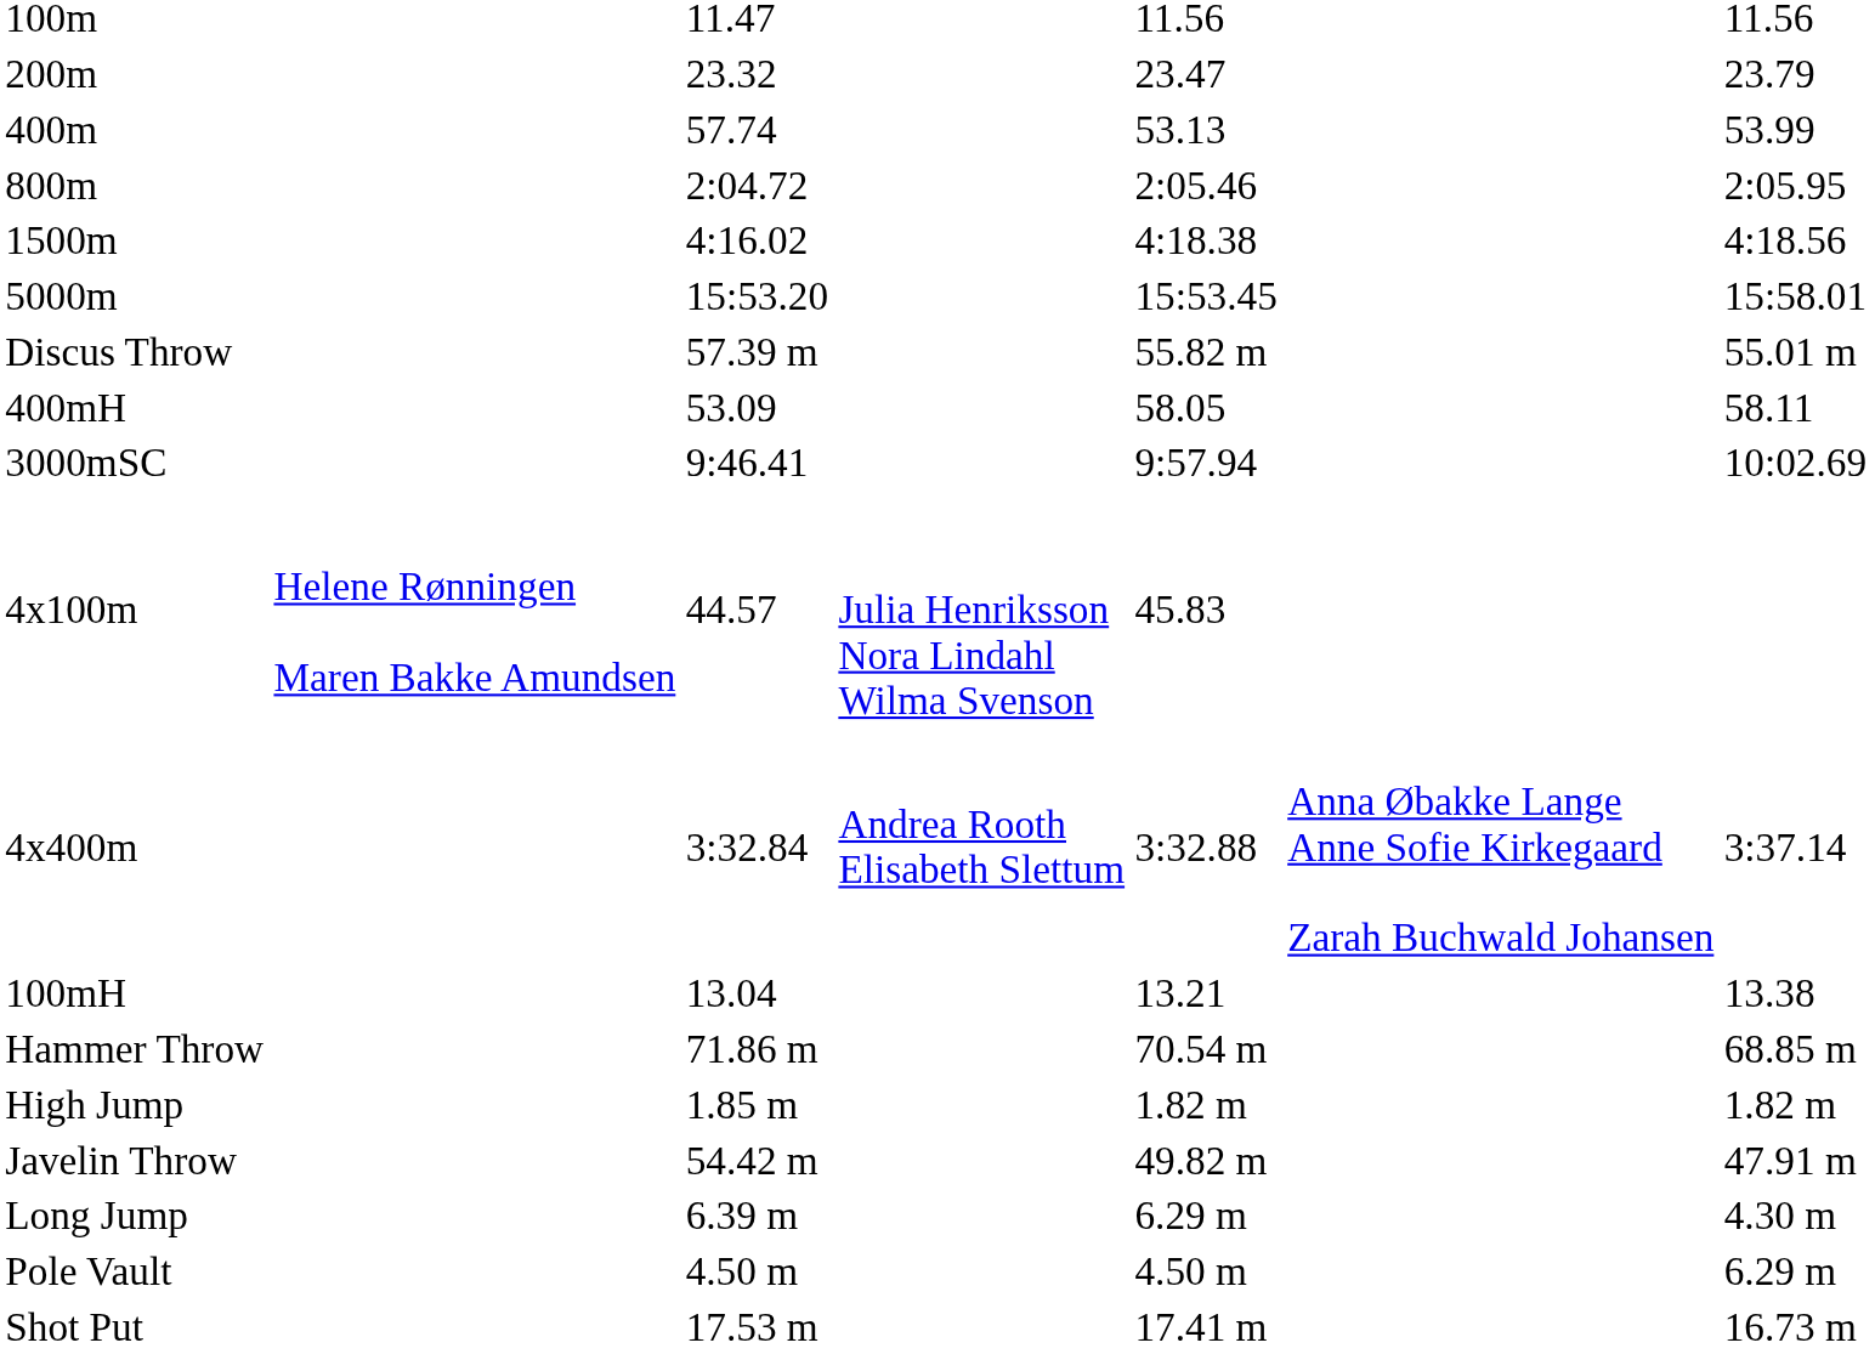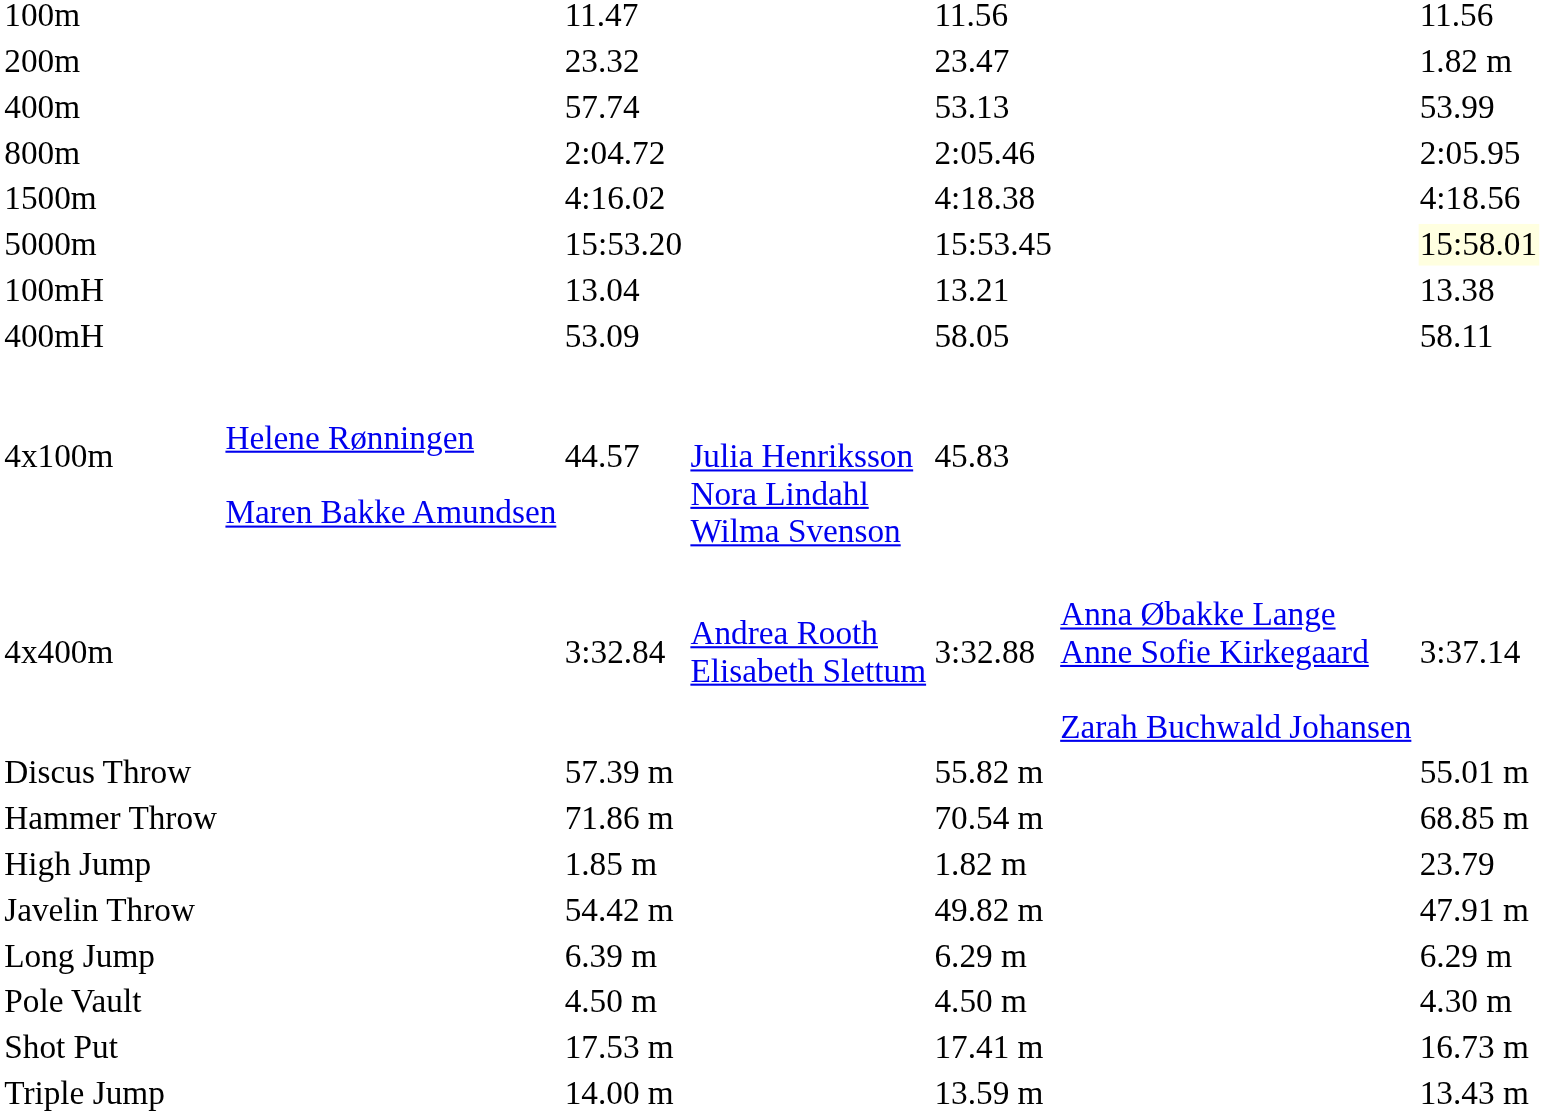 <table>
 <tr>
 <td>100m</td>
 <td></td>
 <td>11.47</td>
 <td></td>
 <td>11.56</td>
 <td></td>
 <td>11.56</td>
 </tr>
 <tr>
 <td>200m</td>
 <td></td>
 <td>23.32</td>
 <td></td>
 <td>23.47</td>
 <td></td>
-<td>23.79</td>
+<td>1.82 m</td>
 </tr>
 <tr>
 <td>400m</td>
 <td></td>
 <td>57.74</td>
 <td></td>
 <td>53.13</td>
 <td></td>
 <td>53.99</td>
 </tr>
 <tr>
 <td>800m</td>
 <td></td>
 <td>2:04.72</td>
 <td></td>
 <td>2:05.46</td>
 <td></td>
 <td>2:05.95</td>
 </tr>
 <tr>
 <td>1500m</td>
 <td></td>
 <td>4:16.02</td>
 <td></td>
 <td>4:18.38</td>
 <td></td>
 <td>4:18.56</td>
 </tr>
 <tr>
 <td>5000m</td>
 <td></td>
 <td>15:53.20</td>
 <td></td>
 <td>15:53.45</td>
 <td></td>
-<td>15:58.01</td>
+<td style="background: lightyellow;">15:58.01</td>
 </tr>
 <tr>
-<td>Discus Throw</td>
+<td>100mH</td>
 <td></td>
-<td>57.39 m</td>
+<td>13.04</td>
 <td></td>
-<td>55.82 m</td>
+<td>13.21</td>
 <td></td>
-<td>55.01 m</td>
+<td>13.38</td>
 </tr>
 <tr>
 <td>400mH</td>
 <td></td>
 <td>53.09</td>
 <td></td>
 <td>58.05</td>
 <td></td>
 <td>58.11</td>
-</tr>
-<tr>
-<td>3000mSC</td>
-<td></td>
-<td>9:46.41</td>
-<td></td>
-<td>9:57.94</td>
-<td></td>
-<td>10:02.69</td>
 </tr>
 <tr>
 <td>4x100m</td>
 <td><br><a href='#'>Helene Rønningen</a><br><br><a href='#'>Maren Bakke Amundsen</a><br></td>
 <td>44.57</td>
 <td><br><br><a href='#'>Julia Henriksson</a><br><a href='#'>Nora Lindahl</a><br><a href='#'>Wilma Svenson</a></td>
 <td>45.83</td>
 </tr>
 <tr>
 <td>4x400m</td>
 <td><br><br><br><br></td>
 <td>3:32.84</td>
 <td><br><a href='#'>Andrea Rooth</a><br><a href='#'>Elisabeth Slettum</a><br><br></td>
 <td>3:32.88</td>
 <td><br><a href='#'>Anna Øbakke Lange</a><br><a href='#'>Anne Sofie Kirkegaard</a><br><br><a href='#'>Zarah Buchwald Johansen</a></td>
 <td>3:37.14</td>
 </tr>
 <tr>
-<td>100mH</td>
+<td>Discus Throw</td>
 <td></td>
-<td>13.04</td>
+<td>57.39 m</td>
 <td></td>
-<td>13.21</td>
+<td>55.82 m</td>
 <td></td>
-<td>13.38</td>
+<td>55.01 m</td>
 </tr>
 <tr>
 <td>Hammer Throw</td>
 <td></td>
 <td>71.86 m</td>
 <td></td>
 <td>70.54 m</td>
 <td></td>
 <td>68.85 m</td>
 </tr>
 <tr>
 <td>High Jump</td>
 <td></td>
 <td>1.85 m</td>
 <td></td>
 <td>1.82 m</td>
 <td></td>
-<td>1.82 m</td>
+<td>23.79</td>
 </tr>
 <tr>
 <td>Javelin Throw</td>
 <td></td>
 <td>54.42 m</td>
 <td></td>
 <td>49.82 m</td>
 <td></td>
 <td>47.91 m</td>
 </tr>
 <tr>
 <td>Long Jump</td>
 <td></td>
 <td>6.39 m</td>
 <td></td>
 <td>6.29 m</td>
 <td></td>
-<td>4.30 m</td>
+<td>6.29 m</td>
 </tr>
 <tr>
 <td>Pole Vault</td>
 <td></td>
 <td>4.50 m</td>
 <td></td>
 <td>4.50 m</td>
 <td></td>
-<td>6.29 m</td>
+<td>4.30 m</td>
 </tr>
 <tr>
 <td>Shot Put</td>
 <td></td>
 <td>17.53 m</td>
 <td></td>
 <td>17.41 m</td>
 <td></td>
 <td>16.73 m</td>
 </tr>
+<tr>
+<td>Triple Jump</td>
+<td></td>
+<td>14.00 m</td>
+<td></td>
+<td>13.59 m</td>
+<td></td>
+<td>13.43 m</td>
+</tr>
 </table>
